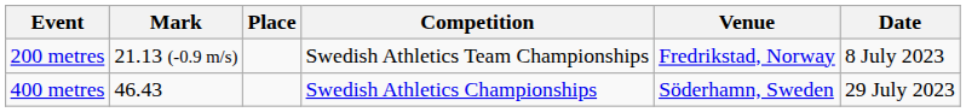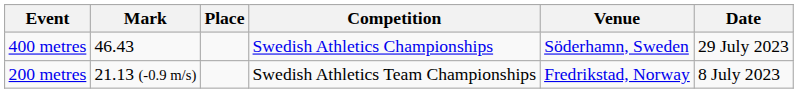 <table class="wikitable">
 <tr>
 <th>Event</th>
 <th>Mark</th>
 <th>Place</th>
 <th>Competition</th>
 <th>Venue</th>
 <th>Date</th>
 </tr>
 <tr>
+<td><a href='#'>400 metres</a></td>
+<td>46.43</td>
+<td align=center></td>
+<td><a href='#'>Swedish Athletics Championships</a></td>
+<td><a href='#'>Söderhamn, Sweden</a></td>
+<td>29 July 2023</td>
+</tr>
+<tr>
 <td><a href='#'>200 metres</a></td>
 <td>21.13 <small>(-0.9 m/s)</small></td>
 <td align=center></td>
 <td>Swedish Athletics Team Championships</td>
 <td><a href='#'>Fredrikstad, Norway</a></td>
 <td>8 July 2023</td>
 </tr>
-<tr>
-<td><a href='#'>400 metres</a></td>
-<td>46.43</td>
-<td align=center></td>
-<td><a href='#'>Swedish Athletics Championships</a></td>
-<td><a href='#'>Söderhamn, Sweden</a></td>
-<td>29 July 2023</td>
-</tr>
 </table>
